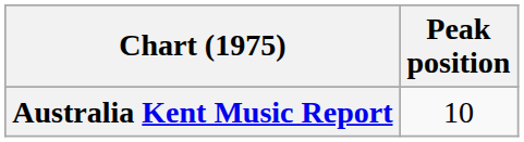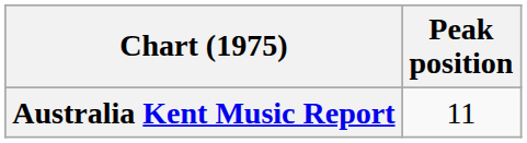 <table class="wikitable sortable plainrowheaders">
 <tr>
 <th scope="col">Chart (1975)</th>
 <th scope="col">Peak<br>position</th>
 </tr>
 <tr>
 <th scope="row">Australia <a href='#'>Kent Music Report</a></th>
-<td style="text-align:center;">10</td>
+<td style="text-align:center;">11</td>
 </tr>
 </table>
